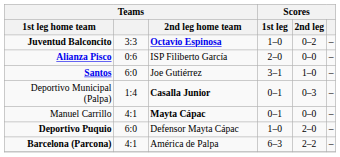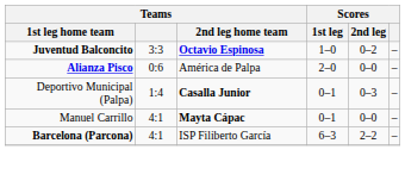 <table class="wikitable" style="text-align: center;">
 <tr>
 <th colspan=3>Teams</th>
 <th colspan=3>Scores</th>
 </tr>
 <tr>
 <th width="175">1st leg home team</th>
 <th width="50"></th>
 <th width="175">2nd leg home team</th>
 <th width="50">1st leg</th>
 <th width="50">2nd leg</th>
 <th></th>
 </tr>
 <tr>
 <td align=right><strong>Juventud Balconcito</strong></td>
 <td>3:3</td>
 <td align=left><strong><a href='#'>Octavio Espinosa</a></strong></td>
 <td>1–0</td>
 <td>0–2</td>
 <td>–</td>
 </tr>
 <tr>
 <td align=right><strong><a href='#'>Alianza Pisco</a></strong></td>
 <td>0:6</td>
-<td align=left>ISP Filiberto García</td>
+<td align=left>América de Palpa</td>
 <td>2–0</td>
 <td>0–0</td>
-<td>–</td>
-</tr>
-<tr>
-<td align=right><strong><a href='#'>Santos</a></strong></td>
-<td>6:0</td>
-<td align=left>Joe Gutiérrez</td>
-<td>3–1</td>
-<td>1–0</td>
 <td>–</td>
 </tr>
 <tr>
 <td align=right>Deportivo Municipal (Palpa)</td>
 <td>1:4</td>
 <td align=left><strong>Casalla Junior</strong></td>
 <td>0–1</td>
 <td>0–3</td>
 <td>–</td>
 </tr>
 <tr>
 <td align=right>Manuel Carrillo</td>
 <td>4:1</td>
 <td align=left><strong>Mayta Cápac</strong></td>
 <td>0–1</td>
 <td>0–0</td>
 <td>–</td>
 </tr>
 <tr>
-<td align=right><strong>Deportivo Puquio</strong></td>
-<td>6:0</td>
-<td align=left>Defensor Mayta Cápac</td>
-<td>1–0</td>
-<td>2–0</td>
-<td>–</td>
-</tr>
-<tr>
 <td align=right><strong>Barcelona (Parcona)</strong></td>
 <td>4:1</td>
-<td align=left>América de Palpa</td>
+<td align=left>ISP Filiberto García</td>
 <td>6–3</td>
 <td>2–2</td>
 <td>–</td>
 </tr>
 <tr>
 </tr>
 </table>
